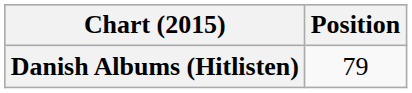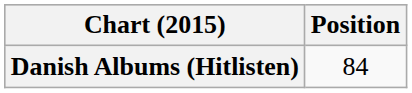 <table class="wikitable plainrowheaders" style="text-align:center">
 <tr>
 <th scope="col">Chart (2015)</th>
 <th scope="col">Position</th>
 </tr>
 <tr>
 <th scope="row">Danish Albums (Hitlisten)</th>
-<td>79</td>
+<td>84</td>
 </tr>
 </table>
